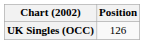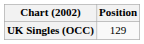 <table class="wikitable plainrowheaders" style="text-align:center">
 <tr>
 <th>Chart (2002)</th>
 <th>Position</th>
 </tr>
 <tr>
 <th scope="row">UK Singles (OCC)</th>
-<td>126</td>
+<td>129</td>
 </tr>
 </table>
